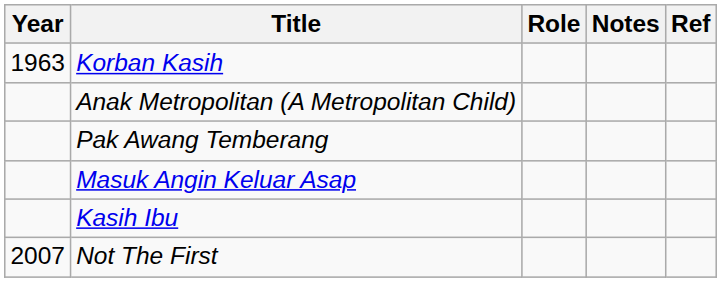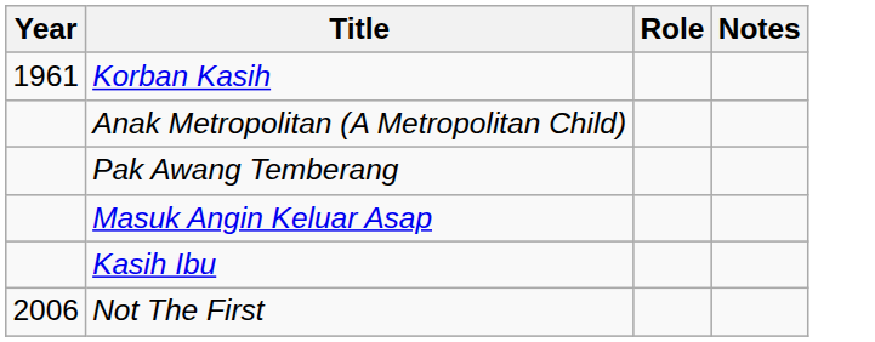 <table class="wikitable">
 <tr>
 <th>Year</th>
 <th>Title</th>
 <th>Role</th>
 <th>Notes</th>
-<th>Ref</th>
 </tr>
 <tr>
-<td>1963</td>
+<td>1961</td>
 <td><em><a href='#'>Korban Kasih</a></em></td>
-<td></td>
 <td></td>
 <td></td>
 </tr>
 <tr>
 <td></td>
 <td><em>Anak Metropolitan (A Metropolitan Child)</em></td>
 <td></td>
 <td></td>
-<td></td>
 </tr>
 <tr>
 <td></td>
 <td><em>Pak Awang Temberang</em></td>
-<td></td>
 <td></td>
 <td></td>
 </tr>
 <tr>
 <td></td>
 <td><em><a href='#'>Masuk Angin Keluar Asap</a></em></td>
 <td></td>
 <td></td>
-<td></td>
 </tr>
 <tr>
 <td></td>
 <td><em><a href='#'>Kasih Ibu</a></em></td>
 <td></td>
 <td></td>
-<td></td>
 </tr>
 <tr>
-<td>2007</td>
+<td>2006</td>
 <td><em>Not The First</em></td>
-<td></td>
 <td></td>
 <td></td>
 </tr>
 </table>
